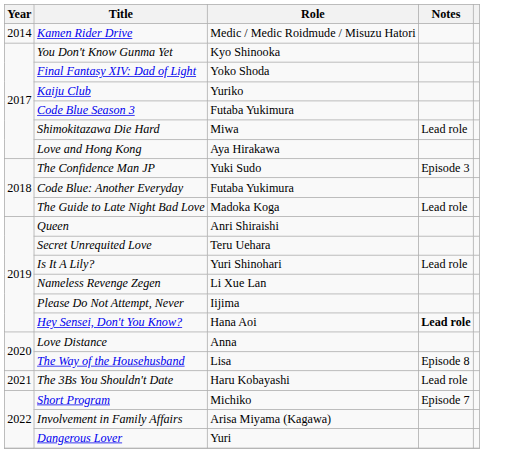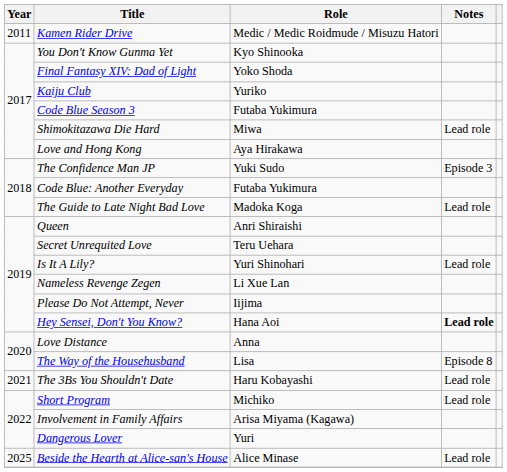 <table class="wikitable">
 <tr>
 <th>Year</th>
 <th>Title</th>
 <th>Role</th>
 <th>Notes</th>
 <th></th>
 </tr>
 <tr>
-<td>2014</td>
+<td>2011</td>
 <td><em><a href='#'>Kamen Rider Drive</a></em></td>
 <td>Medic / Medic Roidmude / Misuzu Hatori</td>
 <td></td>
 <td></td>
 </tr>
 <tr>
 <td rowspan="6">2017</td>
 <td><em>You Don't Know Gunma Yet</em></td>
 <td>Kyo Shinooka</td>
 <td></td>
 <td></td>
 </tr>
 <tr>
 <td><em><a href='#'>Final Fantasy XIV: Dad of Light</a></em></td>
 <td>Yoko Shoda</td>
 <td></td>
 </tr>
 <tr>
 <td><em><a href='#'>Kaiju Club</a></em></td>
 <td>Yuriko</td>
 <td></td>
 <td></td>
 </tr>
 <tr>
 <td><em><a href='#'>Code Blue Season 3</a></em></td>
 <td>Futaba Yukimura</td>
 <td></td>
 <td></td>
 </tr>
 <tr>
 <td><em>Shimokitazawa Die Hard</em></td>
 <td>Miwa</td>
 <td>Lead role</td>
 <td></td>
 </tr>
 <tr>
 <td><em>Love and Hong Kong</em></td>
 <td>Aya Hirakawa</td>
 <td></td>
 <td></td>
 </tr>
 <tr>
 <td rowspan="3">2018</td>
 <td><em>The Confidence Man JP</em></td>
 <td>Yuki Sudo</td>
 <td>Episode 3</td>
 <td></td>
 </tr>
 <tr>
 <td><em>Code Blue: Another Everyday</em></td>
 <td>Futaba Yukimura</td>
 <td></td>
 <td></td>
 </tr>
 <tr>
 <td><em>The Guide to Late Night Bad Love</em></td>
 <td>Madoka Koga</td>
 <td>Lead role</td>
 <td></td>
 </tr>
 <tr>
 <td rowspan="6">2019</td>
 <td><em>Queen</em></td>
 <td>Anri Shiraishi</td>
 <td></td>
 <td></td>
 </tr>
 <tr>
 <td><em>Secret Unrequited Love</em></td>
 <td>Teru Uehara</td>
 <td></td>
 <td></td>
 </tr>
 <tr>
 <td><em>Is It A Lily?</em></td>
 <td>Yuri Shinohari</td>
 <td>Lead role</td>
 <td></td>
 </tr>
 <tr>
 <td><em>Nameless Revenge Zegen</em></td>
 <td>Li Xue Lan</td>
 <td></td>
 <td></td>
 </tr>
 <tr>
 <td><em>Please Do Not Attempt, Never</em></td>
 <td>Iijima</td>
 <td></td>
 <td></td>
 </tr>
 <tr>
 <td><em><a href='#'>Hey Sensei, Don't You Know?</a></em></td>
 <td>Hana Aoi</td>
 <td><strong>Lead role</strong></td>
 <td></td>
 </tr>
 <tr>
 <td rowspan="2">2020</td>
 <td><em>Love Distance</em></td>
 <td>Anna</td>
 <td></td>
 <td></td>
 </tr>
 <tr>
 <td><em><a href='#'>The Way of the Househusband</a></em></td>
 <td>Lisa</td>
 <td>Episode 8</td>
 <td></td>
 </tr>
 <tr>
 <td>2021</td>
 <td><em>The 3Bs You Shouldn't Date</em></td>
 <td>Haru Kobayashi</td>
 <td>Lead role</td>
 <td></td>
 </tr>
 <tr>
 <td rowspan="3">2022</td>
 <td><em><a href='#'>Short Program</a></em></td>
 <td>Michiko</td>
-<td>Episode 7</td>
+<td>Lead role</td>
 <td></td>
 </tr>
 <tr>
 <td><em>Involvement in Family Affairs</em></td>
 <td>Arisa Miyama (Kagawa)</td>
 <td></td>
 <td></td>
 </tr>
 <tr>
 <td><em><a href='#'>Dangerous Lover</a></em></td>
 <td>Yuri</td>
 <td></td>
 <td></td>
 </tr>
 <tr>
+<td>2025</td>
+<td><em><a href='#'>Beside the Hearth at Alice-san's House</a></em></td>
+<td>Alice Minase</td>
+<td>Lead role</td>
+<td></td>
+</tr>
+<tr>
 </tr>
 </table>
